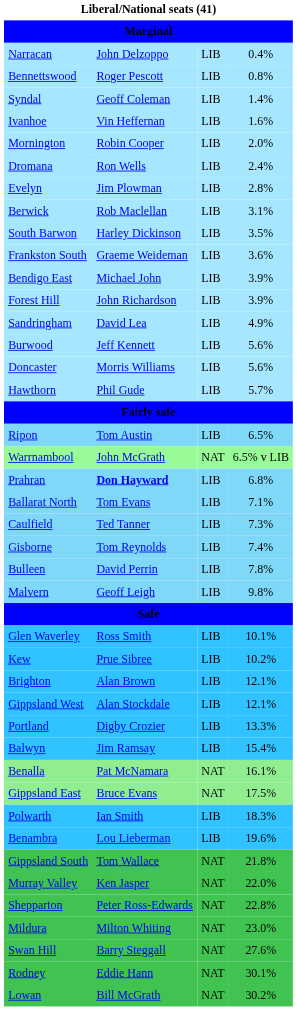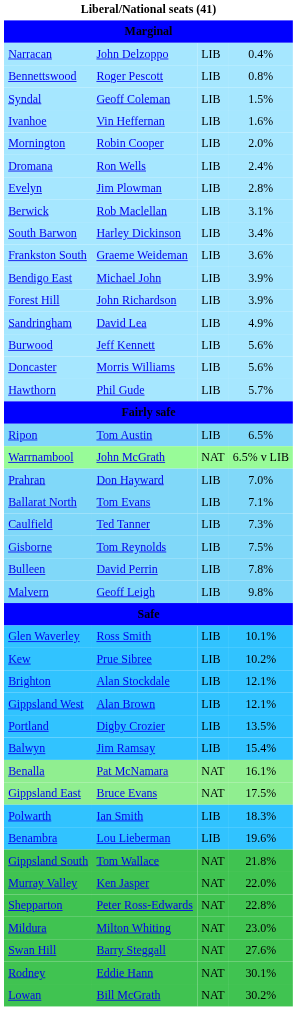 <table class="toccolours" cellpadding="5" cellspacing="0" style="float:left; margin-right:.5em; margin-top:.4em; font-size:90%;">
 <tr>
 <td COLSPAN=4 align="center"><strong>Liberal/National seats (41)</strong></td>
 </tr>
 <tr>
 <td COLSPAN=4 align="center" bgcolor="Blue"><span><strong>Marginal</strong></span></td>
 </tr>
 <tr>
 <td align="left" bgcolor="A6E7FF"><a href='#'>Narracan</a></td>
 <td align="left" bgcolor="A6E7FF"><a href='#'>John Delzoppo</a></td>
 <td align="left" bgcolor="A6E7FF">LIB</td>
 <td align="center" bgcolor="A6E7FF">0.4%</td>
 </tr>
 <tr>
 <td align="left" bgcolor="A6E7FF"><a href='#'>Bennettswood</a></td>
 <td align="left" bgcolor="A6E7FF"><a href='#'>Roger Pescott</a></td>
 <td align="left" bgcolor="A6E7FF">LIB</td>
 <td align="center" bgcolor="A6E7FF">0.8%</td>
 </tr>
 <tr>
 <td align="left" bgcolor="A6E7FF"><a href='#'>Syndal</a></td>
 <td align="left" bgcolor="A6E7FF"><a href='#'>Geoff Coleman</a></td>
 <td align="left" bgcolor="A6E7FF">LIB</td>
-<td align="center" bgcolor="A6E7FF">1.4%</td>
+<td align="center" bgcolor="A6E7FF">1.5%</td>
 </tr>
 <tr>
 <td align="left" bgcolor="A6E7FF"><a href='#'>Ivanhoe</a></td>
 <td align="left" bgcolor="A6E7FF"><a href='#'>Vin Heffernan</a></td>
 <td align="left" bgcolor="A6E7FF">LIB</td>
 <td align="center" bgcolor="A6E7FF">1.6%</td>
 </tr>
 <tr>
 <td align="left" bgcolor="A6E7FF"><a href='#'>Mornington</a></td>
 <td align="left" bgcolor="A6E7FF"><a href='#'>Robin Cooper</a></td>
 <td align="left" bgcolor="A6E7FF">LIB</td>
 <td align="center" bgcolor="A6E7FF">2.0%</td>
 </tr>
 <tr>
 <td align="left" bgcolor="A6E7FF"><a href='#'>Dromana</a></td>
 <td align="left" bgcolor="A6E7FF"><a href='#'>Ron Wells</a></td>
 <td align="left" bgcolor="A6E7FF">LIB</td>
 <td align="center" bgcolor="A6E7FF">2.4%</td>
 </tr>
 <tr>
 <td align="left" bgcolor="A6E7FF"><a href='#'>Evelyn</a></td>
 <td align="left" bgcolor="A6E7FF"><a href='#'>Jim Plowman</a></td>
 <td align="left" bgcolor="A6E7FF">LIB</td>
 <td align="center" bgcolor="A6E7FF">2.8%</td>
 </tr>
 <tr>
 <td align="left" bgcolor="A6E7FF"><a href='#'>Berwick</a></td>
 <td align="left" bgcolor="A6E7FF"><a href='#'>Rob Maclellan</a></td>
 <td align="left" bgcolor="A6E7FF">LIB</td>
 <td align="center" bgcolor="A6E7FF">3.1%</td>
 </tr>
 <tr>
 <td align="left" bgcolor="A6E7FF"><a href='#'>South Barwon</a></td>
 <td align="left" bgcolor="A6E7FF"><a href='#'>Harley Dickinson</a></td>
 <td align="left" bgcolor="A6E7FF">LIB</td>
-<td align="center" bgcolor="A6E7FF">3.5%</td>
+<td align="center" bgcolor="A6E7FF">3.4%</td>
 </tr>
 <tr>
 <td align="left" bgcolor="A6E7FF"><a href='#'>Frankston South</a></td>
 <td align="left" bgcolor="A6E7FF"><a href='#'>Graeme Weideman</a></td>
 <td align="left" bgcolor="A6E7FF">LIB</td>
 <td align="center" bgcolor="A6E7FF">3.6%</td>
 </tr>
 <tr>
 <td align="left" bgcolor="A6E7FF"><a href='#'>Bendigo East</a></td>
 <td align="left" bgcolor="A6E7FF"><a href='#'>Michael John</a></td>
 <td align="left" bgcolor="A6E7FF">LIB</td>
 <td align="center" bgcolor="A6E7FF">3.9%</td>
 </tr>
 <tr>
 <td align="left" bgcolor="A6E7FF"><a href='#'>Forest Hill</a></td>
 <td align="left" bgcolor="A6E7FF"><a href='#'>John Richardson</a></td>
 <td align="left" bgcolor="A6E7FF">LIB</td>
 <td align="center" bgcolor="A6E7FF">3.9%</td>
 </tr>
 <tr>
 <td align="left" bgcolor="A6E7FF"><a href='#'>Sandringham</a></td>
 <td align="left" bgcolor="A6E7FF"><a href='#'>David Lea</a></td>
 <td align="left" bgcolor="A6E7FF">LIB</td>
 <td align="center" bgcolor="A6E7FF">4.9%</td>
 </tr>
 <tr>
 <td align="left" bgcolor="A6E7FF"><a href='#'>Burwood</a></td>
 <td align="left" bgcolor="A6E7FF"><a href='#'>Jeff Kennett</a></td>
 <td align="left" bgcolor="A6E7FF">LIB</td>
 <td align="center" bgcolor="A6E7FF">5.6%</td>
 </tr>
 <tr>
 <td align="left" bgcolor="A6E7FF"><a href='#'>Doncaster</a></td>
 <td align="left" bgcolor="A6E7FF"><a href='#'>Morris Williams</a></td>
 <td align="left" bgcolor="A6E7FF">LIB</td>
 <td align="center" bgcolor="A6E7FF">5.6%</td>
 </tr>
 <tr>
 <td align="left" bgcolor="A6E7FF"><a href='#'>Hawthorn</a></td>
 <td align="left" bgcolor="A6E7FF"><a href='#'>Phil Gude</a></td>
 <td align="left" bgcolor="A6E7FF">LIB</td>
 <td align="center" bgcolor="A6E7FF">5.7%</td>
 </tr>
 <tr>
 <td COLSPAN=4 align="center" bgcolor="blue"><span><strong>Fairly safe</strong></span></td>
 </tr>
 <tr>
 <td align="left" bgcolor="80D8F9"><a href='#'>Ripon</a></td>
 <td align="left" bgcolor="80D8F9"><a href='#'>Tom Austin</a></td>
 <td align="left" bgcolor="80D8F9">LIB</td>
 <td align="center" bgcolor="80D8F9">6.5%</td>
 </tr>
 <tr>
 <td align="left" bgcolor="98FB98"><a href='#'>Warrnambool</a></td>
 <td align="left" bgcolor="98FB98"><a href='#'>John McGrath</a></td>
 <td align="left" bgcolor="98FB98">NAT</td>
 <td align="center" bgcolor="98FB98">6.5% v LIB</td>
 </tr>
 <tr>
 <td align="left" bgcolor="80D8F9"><a href='#'>Prahran</a></td>
-<td align="left" bgcolor="80D8F9"><strong><a href='#'>Don Hayward</a></strong></td>
+<td align="left" bgcolor="80D8F9"><a href='#'>Don Hayward</a></td>
 <td align="left" bgcolor="80D8F9">LIB</td>
-<td align="center" bgcolor="80D8F9">6.8%</td>
+<td align="center" bgcolor="80D8F9">7.0%</td>
 </tr>
 <tr>
 <td align="left" bgcolor="80D8F9"><a href='#'>Ballarat North</a></td>
 <td align="left" bgcolor="80D8F9"><a href='#'>Tom Evans</a></td>
 <td align="left" bgcolor="80D8F9">LIB</td>
 <td align="center" bgcolor="80D8F9">7.1%</td>
 </tr>
 <tr>
 <td align="left" bgcolor="80D8F9"><a href='#'>Caulfield</a></td>
 <td align="left" bgcolor="80D8F9"><a href='#'>Ted Tanner</a></td>
 <td align="left" bgcolor="80D8F9">LIB</td>
 <td align="center" bgcolor="80D8F9">7.3%</td>
 </tr>
 <tr>
 <td align="left" bgcolor="80D8F9"><a href='#'>Gisborne</a></td>
 <td align="left" bgcolor="80D8F9"><a href='#'>Tom Reynolds</a></td>
 <td align="left" bgcolor="80D8F9">LIB</td>
-<td align="center" bgcolor="80D8F9">7.4%</td>
+<td align="center" bgcolor="80D8F9">7.5%</td>
 </tr>
 <tr>
 <td align="left" bgcolor="80D8F9"><a href='#'>Bulleen</a></td>
 <td align="left" bgcolor="80D8F9"><a href='#'>David Perrin</a></td>
 <td align="left" bgcolor="80D8F9">LIB</td>
 <td align="center" bgcolor="80D8F9">7.8%</td>
 </tr>
 <tr>
 <td align="left" bgcolor="80D8F9"><a href='#'>Malvern</a></td>
 <td align="left" bgcolor="80D8F9"><a href='#'>Geoff Leigh</a></td>
 <td align="left" bgcolor="80D8F9">LIB</td>
 <td align="center" bgcolor="80D8F9">9.8%</td>
 </tr>
 <tr>
 <td COLSPAN=4 align="center" bgcolor="blue"><span><strong>Safe</strong></span></td>
 </tr>
 <tr>
 <td align="left" bgcolor="31C3FF"><a href='#'>Glen Waverley</a></td>
 <td align="left" bgcolor="31C3FF"><a href='#'>Ross Smith</a></td>
 <td align="left" bgcolor="31C3FF">LIB</td>
 <td align="center" bgcolor="31C3FF">10.1%</td>
 </tr>
 <tr>
 <td align="left" bgcolor="31C3FF"><a href='#'>Kew</a></td>
 <td align="left" bgcolor="31C3FF"><a href='#'>Prue Sibree</a></td>
 <td align="left" bgcolor="31C3FF">LIB</td>
 <td align="center" bgcolor="31C3FF">10.2%</td>
 </tr>
 <tr>
 <td align="left" bgcolor="31C3FF"><a href='#'>Brighton</a></td>
-<td align="left" bgcolor="31C3FF"><a href='#'>Alan Brown</a></td>
+<td align="left" bgcolor="31C3FF"><a href='#'>Alan Stockdale</a></td>
 <td align="left" bgcolor="31C3FF">LIB</td>
 <td align="center" bgcolor="31C3FF">12.1%</td>
 </tr>
 <tr>
 <td align="left" bgcolor="31C3FF"><a href='#'>Gippsland West</a></td>
-<td align="left" bgcolor="31C3FF"><a href='#'>Alan Stockdale</a></td>
+<td align="left" bgcolor="31C3FF"><a href='#'>Alan Brown</a></td>
 <td align="left" bgcolor="31C3FF">LIB</td>
 <td align="center" bgcolor="31C3FF">12.1%</td>
 </tr>
 <tr>
 <td align="left" bgcolor="31C3FF"><a href='#'>Portland</a></td>
 <td align="left" bgcolor="31C3FF"><a href='#'>Digby Crozier</a></td>
 <td align="left" bgcolor="31C3FF">LIB</td>
-<td align="center" bgcolor="31C3FF">13.3%</td>
+<td align="center" bgcolor="31C3FF">13.5%</td>
 </tr>
 <tr>
 <td align="left" bgcolor="31C3FF"><a href='#'>Balwyn</a></td>
 <td align="left" bgcolor="31C3FF"><a href='#'>Jim Ramsay</a></td>
 <td align="left" bgcolor="31C3FF">LIB</td>
 <td align="center" bgcolor="31C3FF">15.4%</td>
 </tr>
 <tr>
 <td align="left" bgcolor="90EE90"><a href='#'>Benalla</a></td>
 <td align="left" bgcolor="90EE90"><a href='#'>Pat McNamara</a></td>
 <td align="left" bgcolor="90EE90">NAT</td>
 <td align="center" bgcolor="90EE90">16.1%</td>
 </tr>
 <tr>
 <td align="left" bgcolor="90EE90"><a href='#'>Gippsland East</a></td>
 <td align="left" bgcolor="90EE90"><a href='#'>Bruce Evans</a></td>
 <td align="left" bgcolor="90EE90">NAT</td>
 <td align="center" bgcolor="90EE90">17.5%</td>
 </tr>
 <tr>
 <td align="left" bgcolor="31C3FF"><a href='#'>Polwarth</a></td>
 <td align="left" bgcolor="31C3FF"><a href='#'>Ian Smith</a></td>
 <td align="left" bgcolor="31C3FF">LIB</td>
 <td align="center" bgcolor="31C3FF">18.3%</td>
 </tr>
 <tr>
 <td align="left" bgcolor="31C3FF"><a href='#'>Benambra</a></td>
 <td align="left" bgcolor="31C3FF"><a href='#'>Lou Lieberman</a></td>
 <td align="left" bgcolor="31C3FF">LIB</td>
 <td align="center" bgcolor="31C3FF">19.6%</td>
 </tr>
 <tr>
 <td align="left" bgcolor="40C351"><a href='#'>Gippsland South</a></td>
 <td align="left" bgcolor="40C351"><a href='#'>Tom Wallace</a></td>
 <td align="left" bgcolor="40C351">NAT</td>
 <td align="center" bgcolor="40C351">21.8%</td>
 </tr>
 <tr>
 <td align="left" bgcolor="40C351"><a href='#'>Murray Valley</a></td>
 <td align="left" bgcolor="40C351"><a href='#'>Ken Jasper</a></td>
 <td align="left" bgcolor="40C351">NAT</td>
 <td align="center" bgcolor="40C351">22.0%</td>
 </tr>
 <tr>
 <td align="left" bgcolor="40C351"><a href='#'>Shepparton</a></td>
 <td align="left" bgcolor="40C351"><a href='#'>Peter Ross-Edwards</a></td>
 <td align="left" bgcolor="40C351">NAT</td>
 <td align="center" bgcolor="40C351">22.8%</td>
 </tr>
 <tr>
 <td align="left" bgcolor="40C351"><a href='#'>Mildura</a></td>
 <td align="left" bgcolor="40C351"><a href='#'>Milton Whiting</a></td>
 <td align="left" bgcolor="40C351">NAT</td>
 <td align="center" bgcolor="40C351">23.0%</td>
 </tr>
 <tr>
 <td align="left" bgcolor="40C351"><a href='#'>Swan Hill</a></td>
 <td align="left" bgcolor="40C351"><a href='#'>Barry Steggall</a></td>
 <td align="left" bgcolor="40C351">NAT</td>
 <td align="center" bgcolor="40C351">27.6%</td>
 </tr>
 <tr>
 <td align="left" bgcolor="40C351"><a href='#'>Rodney</a></td>
 <td align="left" bgcolor="40C351"><a href='#'>Eddie Hann</a></td>
 <td align="left" bgcolor="40C351">NAT</td>
 <td align="center" bgcolor="40C351">30.1%</td>
 </tr>
 <tr>
 <td align="left" bgcolor="40C351"><a href='#'>Lowan</a></td>
 <td align="left" bgcolor="40C351"><a href='#'>Bill McGrath</a></td>
 <td align="left" bgcolor="40C351">NAT</td>
 <td align="center" bgcolor="40C351">30.2%</td>
 </tr>
 <tr>
 </tr>
 </table>
